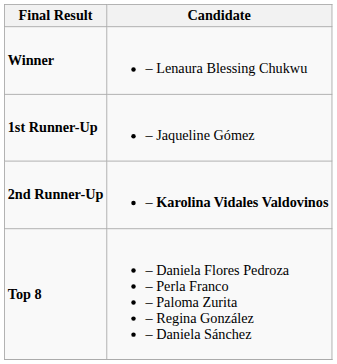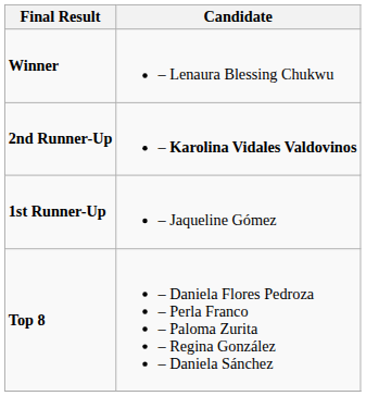 <table class="wikitable">
 <tr>
 <th>Final Result</th>
 <th>Candidate</th>
 </tr>
 <tr>
 <td><strong>Winner</strong></td>
 <td><br><ul><li><strong></strong> – Lenaura Blessing Chukwu</li></ul></td>
 </tr>
 <tr>
+<td><strong>2nd Runner-Up</strong></td>
+<td><br><ul><li><strong></strong> – <strong>Karolina Vidales Valdovinos</strong></li></ul></td>
+</tr>
+<tr>
 <td><strong>1st Runner-Up</strong></td>
 <td><br><ul><li><strong></strong> – Jaqueline Gómez</li></ul></td>
-</tr>
-<tr>
-<td><strong>2nd Runner-Up</strong></td>
-<td><br><ul><li><strong></strong> – <strong>Karolina Vidales Valdovinos</strong></li></ul></td>
 </tr>
 <tr>
 <td><strong>Top 8</strong></td>
 <td><br><ul><li><strong></strong> – Daniela Flores Pedroza</li><li><strong></strong> – Perla Franco</li><li><strong></strong> – Paloma Zurita</li><li><strong></strong> – Regina González</li><li><strong></strong> – Daniela Sánchez</li></ul></td>
 </tr>
 <tr>
 </tr>
 </table>
